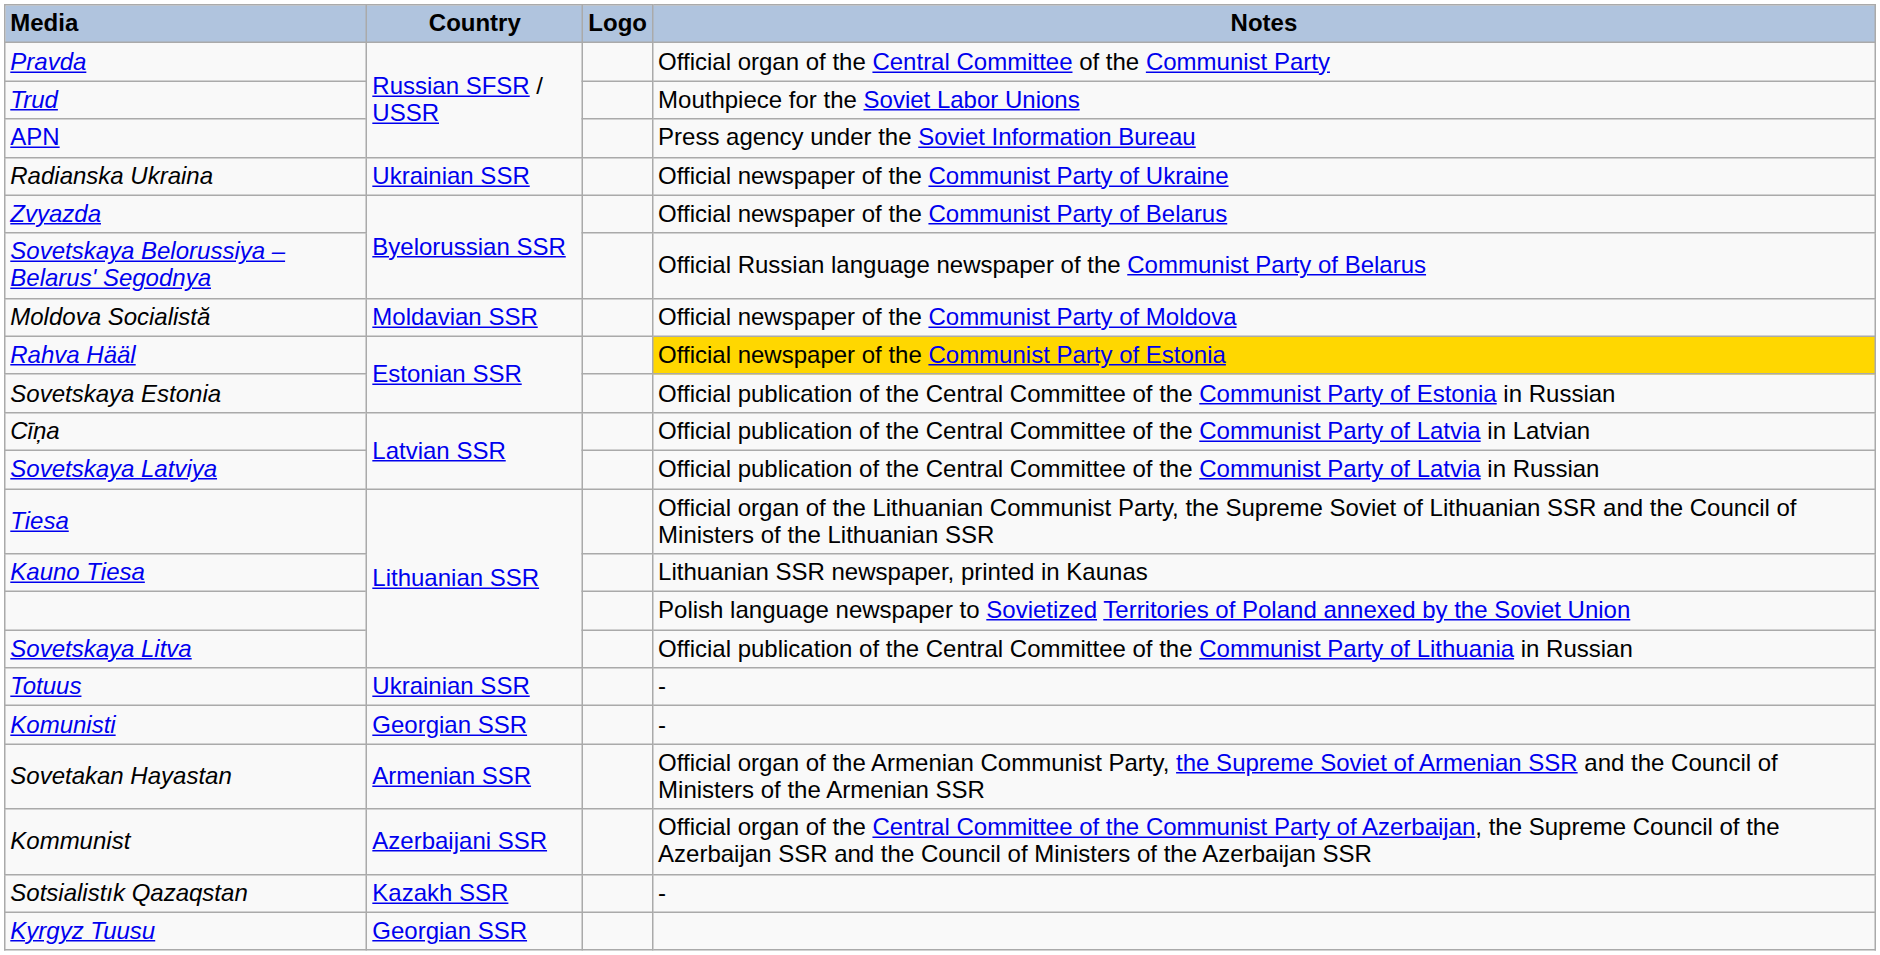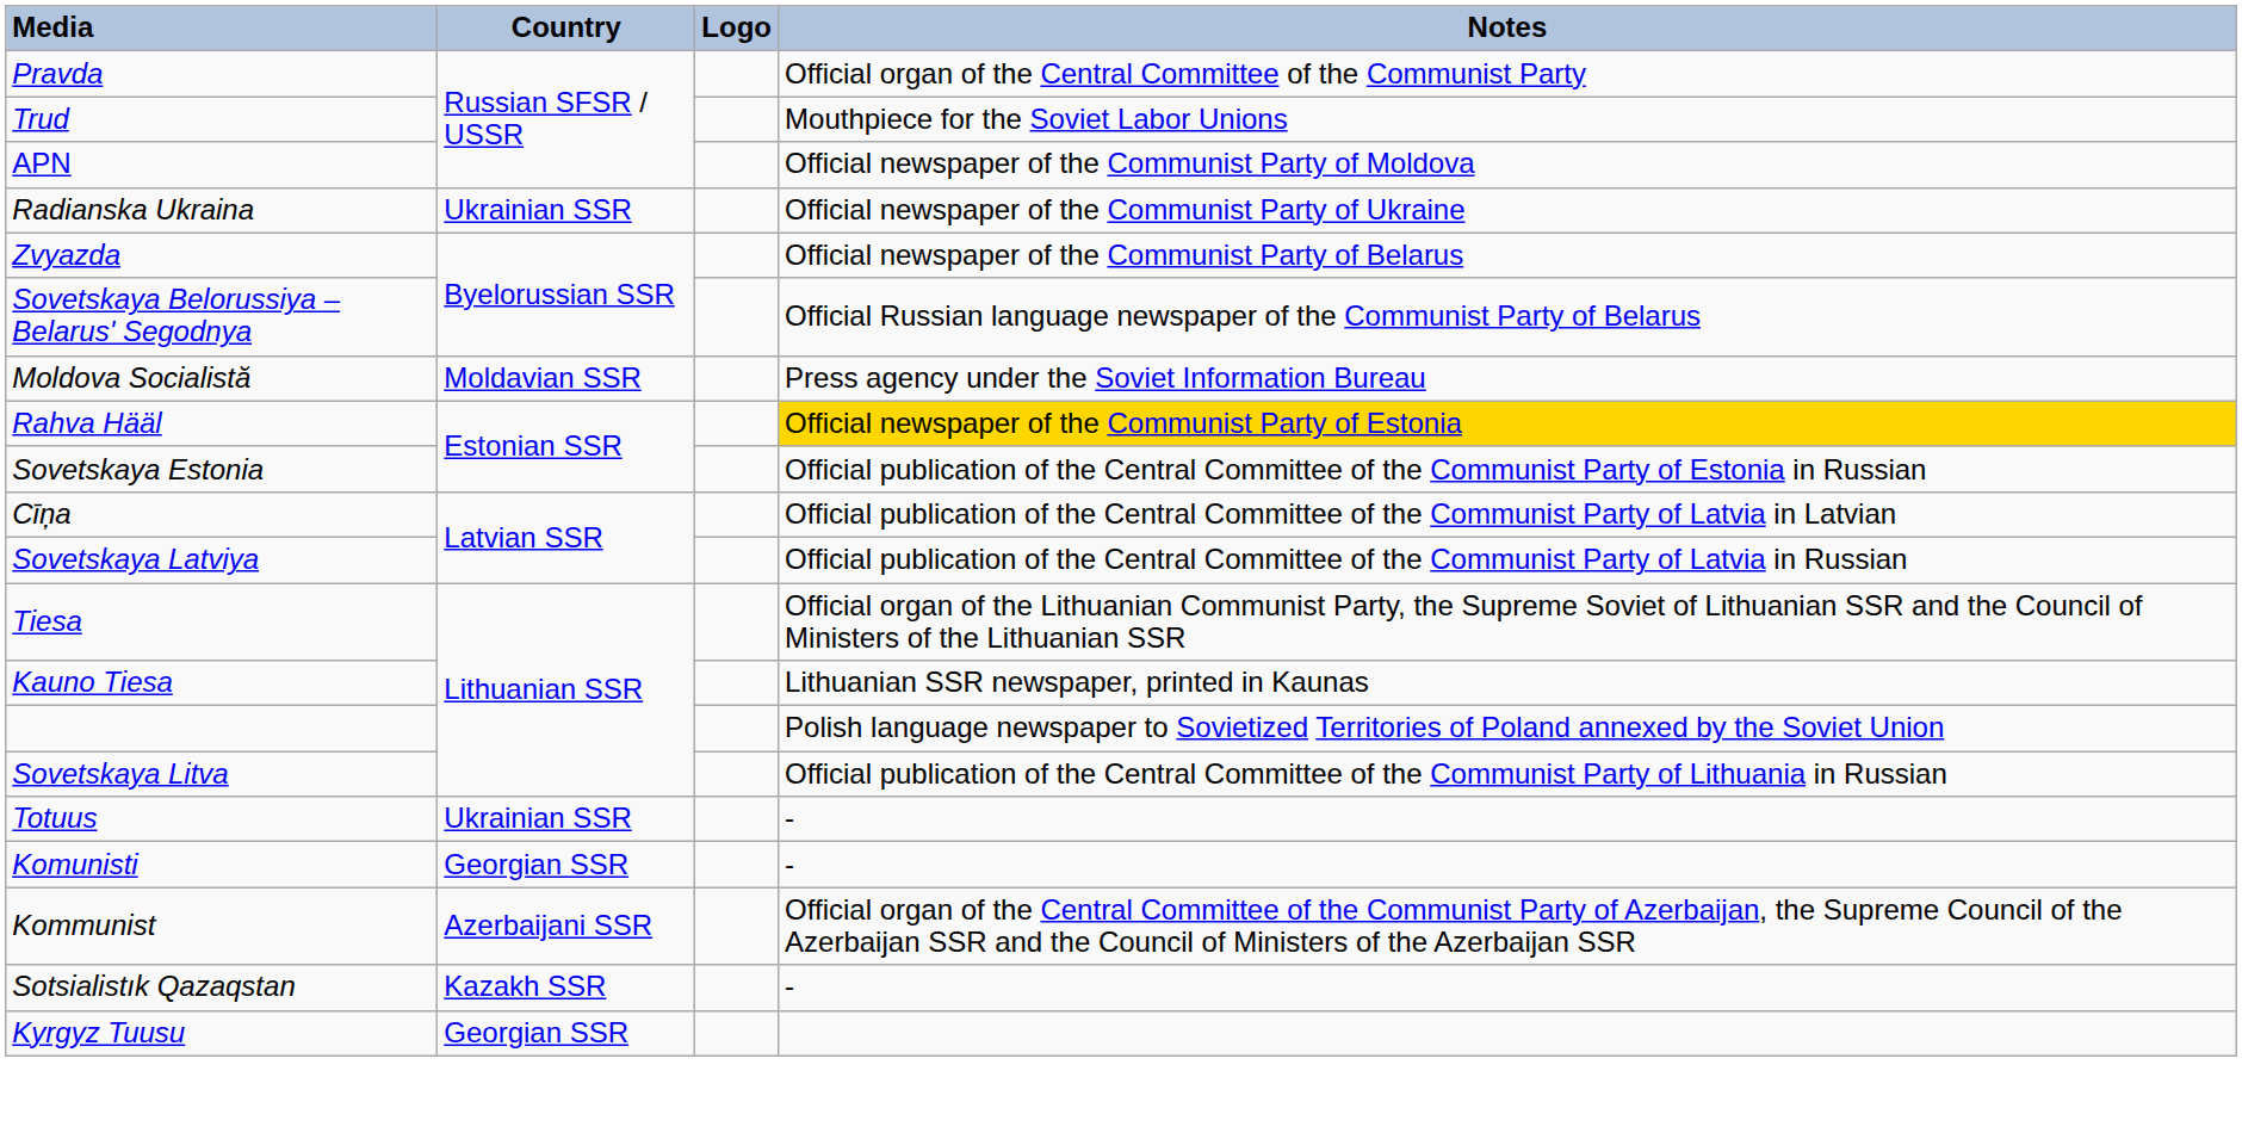 <table class="wikitable" style="text-align: left">
 <tr>
 <th style="text-align: left;background:#B0C4DE">Media</th>
 <th style="background:#B0C4DE">Country</th>
 <th style="background:#B0C4DE">Logo</th>
 <th style="background:#B0C4DE">Notes</th>
 </tr>
 <tr>
 <td align=left><em><a href='#'>Pravda</a></em></td>
 <td rowspan="3"> <a href='#'>Russian SFSR</a> / <a href='#'>USSR</a></td>
 <td></td>
 <td>Official organ of the <a href='#'>Central Committee</a> of the <a href='#'>Communist Party</a></td>
 </tr>
 <tr>
 <td align=left><em><a href='#'>Trud</a></em></td>
 <td></td>
 <td>Mouthpiece for the <a href='#'>Soviet Labor Unions</a></td>
 </tr>
 <tr>
 <td align=left><a href='#'>APN</a></td>
 <td></td>
-<td>Press agency under the <a href='#'>Soviet Information Bureau</a></td>
+<td>Official newspaper of the <a href='#'>Communist Party of Moldova</a></td>
 </tr>
 <tr>
 <td align=left><em>Radianska Ukraina</em></td>
 <td> <a href='#'>Ukrainian SSR</a></td>
 <td></td>
 <td>Official newspaper of the <a href='#'>Communist Party of Ukraine</a></td>
 </tr>
 <tr>
 <td align=left><em><a href='#'>Zvyazda</a></em></td>
 <td rowspan="2"> <a href='#'>Byelorussian SSR</a></td>
 <td></td>
 <td>Official newspaper of the <a href='#'>Communist Party of Belarus</a></td>
 </tr>
 <tr>
 <td align=left><em><a href='#'>Sovetskaya Belorussiya – Belarus' Segodnya</a></em></td>
 <td></td>
 <td>Official Russian language newspaper of the <a href='#'>Communist Party of Belarus</a></td>
 </tr>
 <tr>
 <td align=left><em>Moldova Socialistă</em></td>
 <td> <a href='#'>Moldavian SSR</a></td>
 <td></td>
-<td>Official newspaper of the <a href='#'>Communist Party of Moldova</a></td>
+<td>Press agency under the <a href='#'>Soviet Information Bureau</a></td>
 </tr>
 <tr>
 <td align=left><em><a href='#'>Rahva Hääl</a></em></td>
 <td rowspan="2"> <a href='#'>Estonian SSR</a></td>
 <td></td>
 <td style="background: gold;">Official newspaper of the <a href='#'>Communist Party of Estonia</a></td>
 </tr>
 <tr>
 <td align=left><em>Sovetskaya Estonia</em></td>
 <td></td>
 <td>Official publication of the Central Committee of the <a href='#'>Communist Party of Estonia</a> in Russian</td>
 </tr>
 <tr>
 <td align=left><em>Cīņa</em></td>
 <td rowspan="2"> <a href='#'>Latvian SSR</a></td>
 <td></td>
 <td>Official publication of the Central Committee of the <a href='#'>Communist Party of Latvia</a> in Latvian</td>
 </tr>
 <tr>
 <td align=left><em><a href='#'>Sovetskaya Latviya</a></em></td>
 <td></td>
 <td>Official publication of the Central Committee of the <a href='#'>Communist Party of Latvia</a> in Russian</td>
 </tr>
 <tr>
 <td align=left><em><a href='#'>Tiesa</a></em></td>
 <td rowspan="4"> <a href='#'>Lithuanian SSR</a></td>
 <td></td>
 <td>Official organ of the Lithuanian Communist Party, the Supreme Soviet of Lithuanian SSR and the Council of Ministers of the Lithuanian SSR</td>
 </tr>
 <tr>
 <td align=left><em><a href='#'>Kauno Tiesa</a></em></td>
 <td></td>
 <td>Lithuanian SSR newspaper, printed in Kaunas</td>
 </tr>
 <tr>
 <td align=left><em></em></td>
 <td></td>
 <td>Polish language newspaper to <a href='#'>Sovietized</a> <a href='#'>Territories of Poland annexed by the Soviet Union</a></td>
 </tr>
 <tr>
 <td align=left><em><a href='#'>Sovetskaya Litva</a></em></td>
 <td></td>
 <td>Official publication of the Central Committee of the <a href='#'>Communist Party of Lithuania</a> in Russian</td>
 </tr>
 <tr>
 <td align=left><em><a href='#'>Totuus</a></em></td>
 <td> <a href='#'>Ukrainian SSR</a></td>
 <td></td>
 <td>-</td>
 </tr>
 <tr>
 <td align=left><em><a href='#'>Komunisti</a></em></td>
 <td> <a href='#'>Georgian SSR</a></td>
 <td></td>
 <td>-</td>
 </tr>
 <tr>
-<td align=left><em>Sovetakan Hayastan</em></td>
-<td> <a href='#'>Armenian SSR</a></td>
-<td></td>
-<td>Official organ of the Armenian Communist Party, <a href='#'>the Supreme Soviet of Armenian SSR</a> and the Council of Ministers of the Armenian SSR</td>
-</tr>
-<tr>
 <td align=left><em>Kommunist</em></td>
 <td> <a href='#'>Azerbaijani SSR</a></td>
 <td></td>
 <td>Official organ of the <a href='#'>Central Committee of the Communist Party of Azerbaijan</a>, the Supreme Council of the Azerbaijan SSR and the Council of Ministers of the Azerbaijan SSR</td>
 </tr>
 <tr>
 <td align=left><em>Sotsialistık Qazaqstan</em></td>
 <td> <a href='#'>Kazakh SSR</a></td>
 <td></td>
 <td>-</td>
 </tr>
 <tr>
 <td align=left><em><a href='#'>Kyrgyz Tuusu</a></em></td>
 <td> <a href='#'>Georgian SSR</a></td>
 <td></td>
 <td></td>
 </tr>
 </table>
